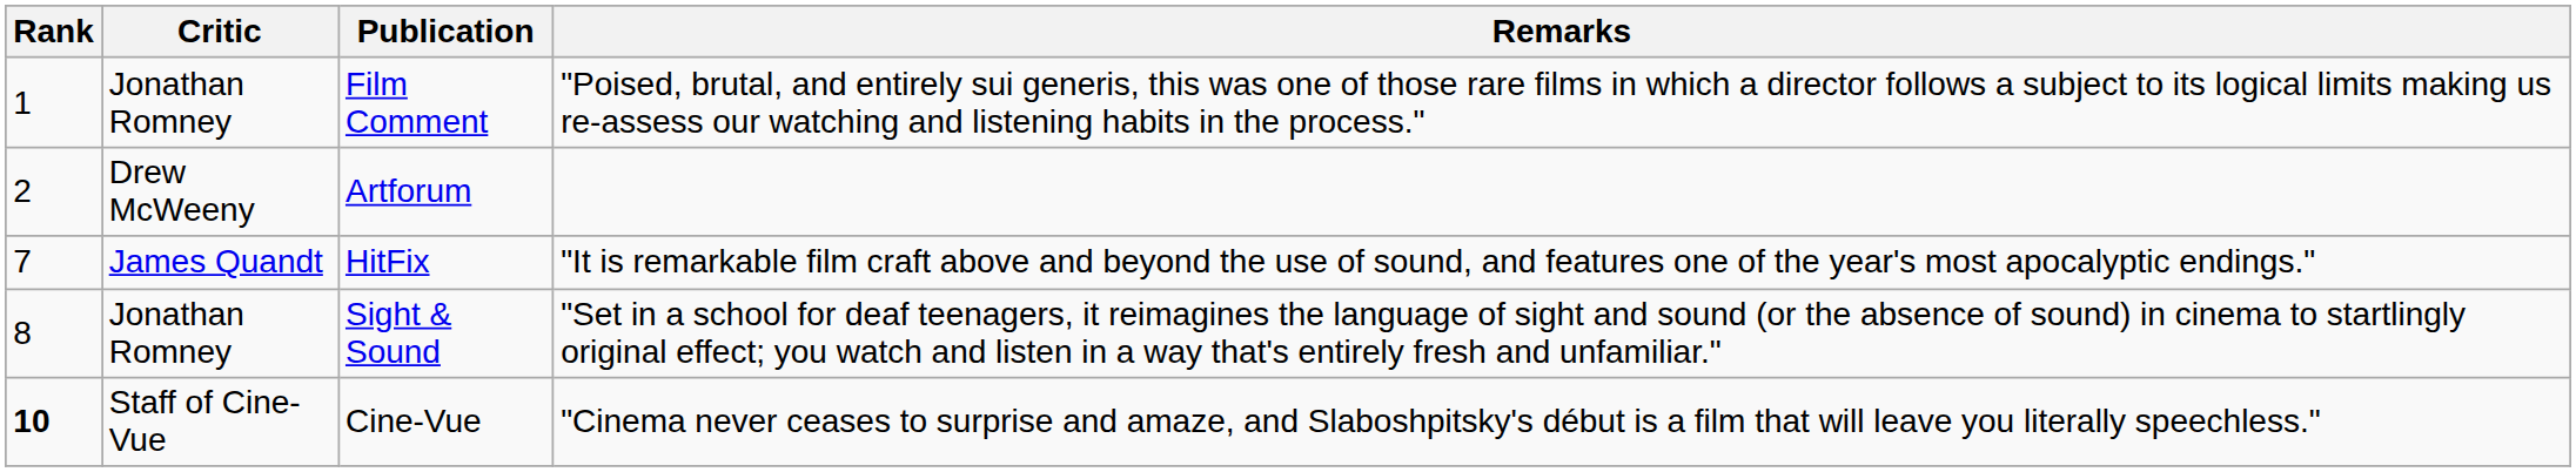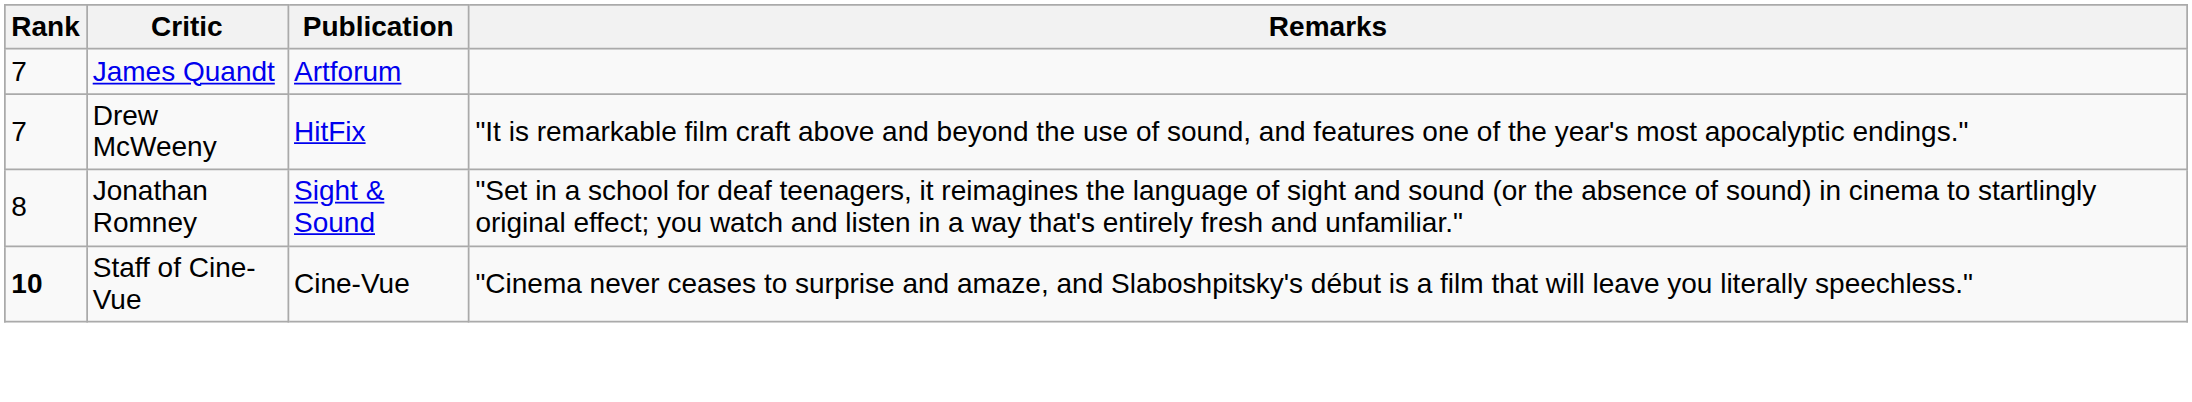 <table class="wikitable sortable plainrowheaders">
 <tr>
 <th scope="col">Rank</th>
 <th scope="col">Critic</th>
 <th scope="col">Publication</th>
 <th scope="col">Remarks</th>
 </tr>
 <tr>
-<td>1</td>
-<td>Jonathan Romney</td>
-<td><a href='#'>Film Comment</a></td>
-<td>"Poised, brutal, and entirely sui generis, this was one of those rare films in which a director follows a subject to its logical limits making us re-assess our watching and listening habits in the process."</td>
-</tr>
-<tr>
-<td>2</td>
-<td>Drew McWeeny</td>
+<td>7</td>
+<td><a href='#'>James Quandt</a></td>
 <td><a href='#'>Artforum</a></td>
 <td></td>
 </tr>
 <tr>
 <td>7</td>
-<td><a href='#'>James Quandt</a></td>
+<td>Drew McWeeny</td>
 <td><a href='#'>HitFix</a></td>
 <td>"It is remarkable film craft above and beyond the use of sound, and features one of the year's most apocalyptic endings."</td>
 </tr>
 <tr>
 <td>8</td>
 <td>Jonathan Romney</td>
 <td><a href='#'>Sight & Sound</a></td>
 <td>"Set in a school for deaf teenagers, it reimagines the language of sight and sound (or the absence of sound) in cinema to startlingly original effect; you watch and listen in a way that's entirely fresh and unfamiliar."</td>
 </tr>
 <tr>
 <td><strong>10</strong></td>
 <td>Staff of Cine-Vue</td>
 <td>Cine-Vue</td>
 <td>"Cinema never ceases to surprise and amaze, and Slaboshpitsky's début is a film that will leave you literally speechless."</td>
 </tr>
 </table>
